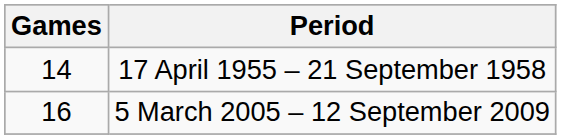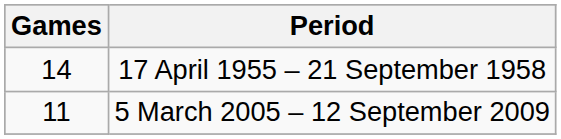 <table class="wikitable" style="text-align:center">
 <tr>
 <th>Games</th>
 <th>Period</th>
 </tr>
 <tr>
 <td>14</td>
 <td>17 April 1955 – 21 September 1958</td>
 </tr>
 <tr>
-<td>16</td>
+<td>11</td>
 <td>5 March 2005 – 12 September 2009</td>
 </tr>
 </table>
